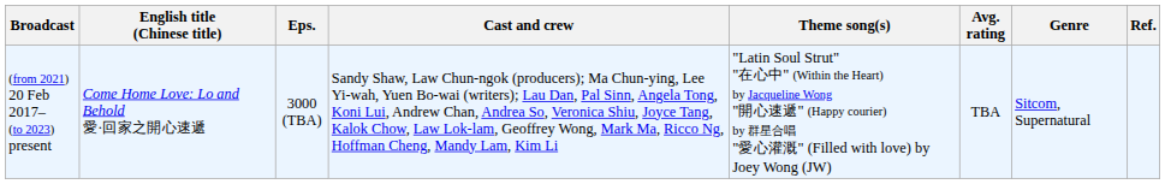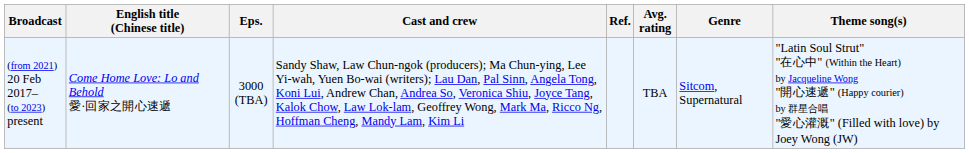 <table class="wikitable sortable">
 <tr>
 <th>Broadcast</th>
 <th style="width:17%;">English title <br> (Chinese title)</th>
 <th>Eps.</th>
 <th>Cast and crew</th>
-<th style="width:20%;">Theme song(s)</th>
+<th>Ref.</th>
 <th>Avg. rating</th>
 <th style="width:10%;">Genre</th>
-<th>Ref.</th>
+<th style="width:20%;">Theme song(s)</th>
 </tr>
 <tr ---- bgcolor="#ebf5ff">
 <td><small>(<a href='#'>from 2021</a>) </small><br> 20 Feb 2017–<br><small>(<a href='#'>to 2023</a>)</small><br>present</td>
 <td><em><a href='#'>Come Home Love: Lo and Behold</a></em> <br>愛·回家之開心速遞</td>
 <td style="text-align:center;">3000 (TBA)</td>
 <td>Sandy Shaw, Law Chun-ngok (producers); Ma Chun-ying, Lee Yi-wah, Yuen Bo-wai (writers); <a href='#'>Lau Dan</a>, <a href='#'>Pal Sinn</a>, <a href='#'>Angela Tong</a>, <a href='#'>Koni Lui</a>, Andrew Chan, <a href='#'>Andrea So</a>, <a href='#'>Veronica Shiu</a>, <a href='#'>Joyce Tang</a>, <a href='#'>Kalok Chow</a>, <a href='#'>Law Lok-lam</a>, Geoffrey Wong, <a href='#'>Mark Ma</a>, <a href='#'>Ricco Ng</a>, <a href='#'>Hoffman Cheng</a>, <a href='#'>Mandy Lam</a>, <a href='#'>Kim Li</a></td>
-<td>"Latin Soul Strut"<br>"在心中" <small>(Within the Heart)</small><br><small>by <a href='#'>Jacqueline Wong</a></small>  <br> "開心速遞" <small> (Happy courier)<br> </small> <small> by 群星合唱 </small>  <br>"愛心灌溉" (Filled with love) by Joey Wong (JW)</td>
+<td style="text-align:center;"><br></td>
 <td style="text-align:center;">TBA</td>
 <td><a href='#'>Sitcom</a>, Supernatural</td>
-<td style="text-align:center;"><br></td>
+<td>"Latin Soul Strut"<br>"在心中" <small>(Within the Heart)</small><br><small>by <a href='#'>Jacqueline Wong</a></small>  <br> "開心速遞" <small> (Happy courier)<br> </small> <small> by 群星合唱 </small>  <br>"愛心灌溉" (Filled with love) by Joey Wong (JW)</td>
 </tr>
 </table>
